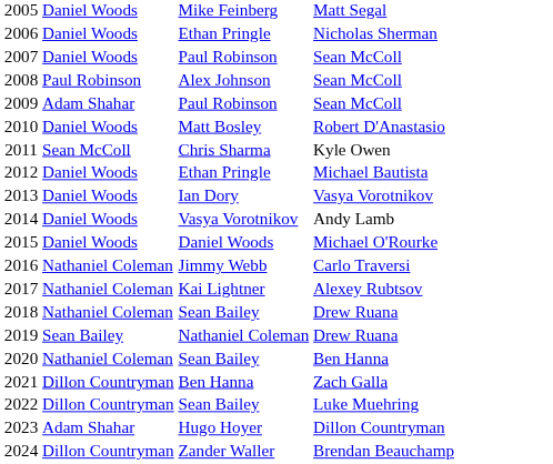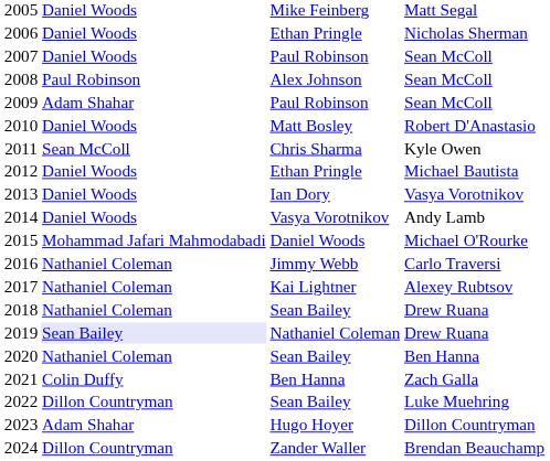 <table>
 <tr>
 <td style="text-align:center;">2005</td>
 <td><a href='#'>Daniel Woods</a></td>
 <td><a href='#'>Mike Feinberg</a></td>
 <td><a href='#'>Matt Segal</a></td>
 </tr>
 <tr>
 <td style="text-align:center;">2006</td>
 <td><a href='#'>Daniel Woods</a></td>
 <td><a href='#'>Ethan Pringle</a></td>
 <td><a href='#'>Nicholas Sherman</a></td>
 </tr>
 <tr>
 <td style="text-align:center;">2007</td>
 <td><a href='#'>Daniel Woods</a></td>
 <td><a href='#'>Paul Robinson</a></td>
 <td><a href='#'>Sean McColl</a></td>
 </tr>
 <tr>
 <td style="text-align:center;">2008</td>
 <td><a href='#'>Paul Robinson</a></td>
 <td><a href='#'>Alex Johnson</a></td>
 <td><a href='#'>Sean McColl</a></td>
 </tr>
 <tr>
 <td style="text-align:center;">2009</td>
 <td><a href='#'>Adam Shahar</a></td>
 <td><a href='#'>Paul Robinson</a></td>
 <td><a href='#'>Sean McColl</a></td>
 </tr>
 <tr>
 <td style="text-align:center;">2010</td>
 <td><a href='#'>Daniel Woods</a></td>
 <td><a href='#'>Matt Bosley</a></td>
 <td><a href='#'>Robert D'Anastasio</a></td>
 </tr>
 <tr>
 <td style="text-align:center;">2011</td>
 <td><a href='#'>Sean McColl</a></td>
 <td><a href='#'>Chris Sharma</a></td>
 <td>Kyle Owen</td>
 </tr>
 <tr>
 <td style="text-align:center;">2012</td>
 <td><a href='#'>Daniel Woods</a></td>
 <td><a href='#'>Ethan Pringle</a></td>
 <td><a href='#'>Michael Bautista</a></td>
 </tr>
 <tr>
 <td style="text-align:center;">2013</td>
 <td><a href='#'>Daniel Woods</a></td>
 <td><a href='#'>Ian Dory</a></td>
 <td><a href='#'>Vasya Vorotnikov</a></td>
 </tr>
 <tr>
 <td style="text-align:center;">2014</td>
 <td><a href='#'>Daniel Woods</a></td>
 <td><a href='#'>Vasya Vorotnikov</a></td>
 <td>Andy Lamb</td>
 </tr>
 <tr>
 <td style="text-align:center;">2015</td>
-<td><a href='#'>Daniel Woods</a></td>
+<td><a href='#'>Mohammad Jafari Mahmodabadi</a></td>
 <td><a href='#'>Daniel Woods</a></td>
 <td><a href='#'>Michael O'Rourke</a></td>
 </tr>
 <tr>
 <td style="text-align:center;">2016</td>
 <td><a href='#'>Nathaniel Coleman</a></td>
 <td><a href='#'>Jimmy Webb</a></td>
 <td><a href='#'>Carlo Traversi</a></td>
 </tr>
 <tr>
 <td style="text-align:center;">2017</td>
 <td><a href='#'>Nathaniel Coleman</a></td>
 <td><a href='#'>Kai Lightner</a></td>
 <td><a href='#'>Alexey Rubtsov</a></td>
 </tr>
 <tr>
 <td style="text-align:center;">2018</td>
 <td><a href='#'>Nathaniel Coleman</a></td>
 <td><a href='#'>Sean Bailey</a></td>
 <td><a href='#'>Drew Ruana</a></td>
 </tr>
 <tr>
 <td style="text-align:center;">2019</td>
-<td><a href='#'>Sean Bailey</a></td>
+<td style="background: lavender;"><a href='#'>Sean Bailey</a></td>
 <td><a href='#'>Nathaniel Coleman</a></td>
 <td><a href='#'>Drew Ruana</a></td>
 </tr>
 <tr>
 <td style="text-align:center;">2020</td>
 <td><a href='#'>Nathaniel Coleman</a></td>
 <td><a href='#'>Sean Bailey</a></td>
 <td><a href='#'>Ben Hanna</a></td>
 </tr>
 <tr>
 <td style="text-align:center;">2021</td>
-<td><a href='#'>Dillon Countryman</a></td>
+<td><a href='#'>Colin Duffy</a></td>
 <td><a href='#'>Ben Hanna</a></td>
 <td><a href='#'>Zach Galla</a></td>
 </tr>
 <tr>
 <td style="text-align:center;">2022</td>
 <td><a href='#'>Dillon Countryman</a></td>
 <td><a href='#'>Sean Bailey</a></td>
 <td><a href='#'>Luke Muehring</a></td>
 </tr>
 <tr>
 <td style="text-align:center;">2023</td>
 <td><a href='#'>Adam Shahar</a></td>
 <td><a href='#'>Hugo Hoyer</a></td>
 <td><a href='#'>Dillon Countryman</a></td>
 </tr>
 <tr>
 <td style="text-align:center;">2024</td>
 <td><a href='#'>Dillon Countryman</a></td>
 <td><a href='#'>Zander Waller</a></td>
 <td><a href='#'>Brendan Beauchamp</a></td>
 </tr>
 </table>
